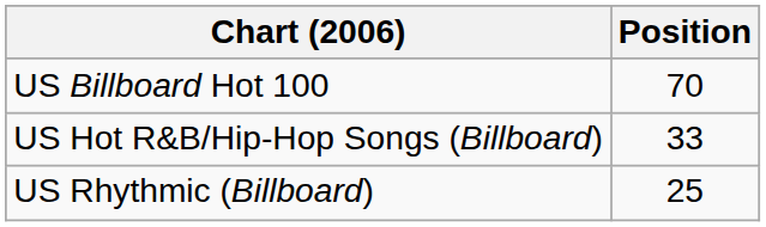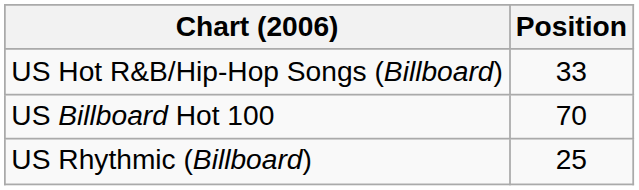 <table class="wikitable sortable">
 <tr>
 <th>Chart (2006)</th>
 <th>Position</th>
 </tr>
 <tr>
+<td>US Hot R&B/Hip-Hop Songs (<em>Billboard</em>)</td>
+<td align="center">33</td>
+</tr>
+<tr>
 <td>US <em>Billboard</em> Hot 100</td>
 <td align="center">70</td>
-</tr>
-<tr>
-<td>US Hot R&B/Hip-Hop Songs (<em>Billboard</em>)</td>
-<td align="center">33</td>
 </tr>
 <tr>
 <td>US Rhythmic (<em>Billboard</em>)</td>
 <td align="center">25</td>
 </tr>
 </table>
